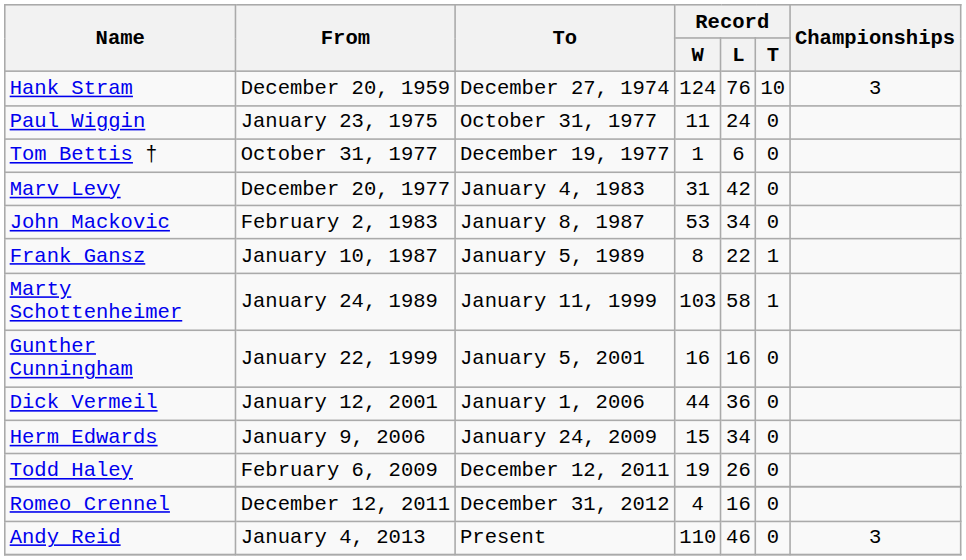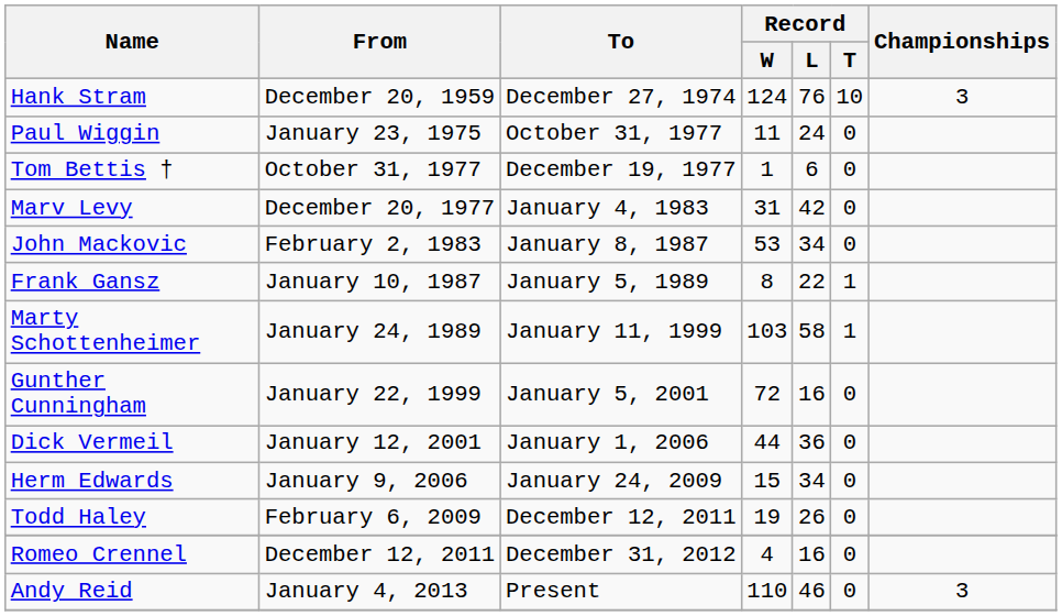 <table class="wikitable" style="text-align: center">
 <tr>
 <th rowspan="2" width="140px">Name</th>
 <th rowspan="2">From</th>
 <th rowspan="2">To</th>
 <th colspan="3">Record</th>
 <th rowspan="2">Championships</th>
 </tr>
 <tr>
 <th>W</th>
 <th>L</th>
 <th>T</th>
 </tr>
 <tr>
 <td align=left><a href='#'>Hank Stram</a></td>
 <td align=left>December 20, 1959</td>
 <td align=left>December 27, 1974</td>
 <td>124</td>
 <td>76</td>
 <td>10</td>
 <td>3</td>
 </tr>
 <tr>
 <td align=left><a href='#'>Paul Wiggin</a></td>
 <td align=left>January 23, 1975</td>
 <td align=left>October 31, 1977</td>
 <td>11</td>
 <td>24</td>
 <td>0</td>
 <td></td>
 </tr>
 <tr>
 <td align=left><a href='#'>Tom Bettis</a> †</td>
 <td align=left>October 31, 1977</td>
 <td align=left>December 19, 1977</td>
 <td>1</td>
 <td>6</td>
 <td>0</td>
 <td></td>
 </tr>
 <tr>
 <td align=left><a href='#'>Marv Levy</a></td>
 <td align=left>December 20, 1977</td>
 <td align=left>January 4, 1983</td>
 <td>31</td>
 <td>42</td>
 <td>0</td>
 <td></td>
 </tr>
 <tr>
 <td align=left><a href='#'>John Mackovic</a></td>
 <td align=left>February 2, 1983</td>
 <td align=left>January 8, 1987</td>
 <td>53</td>
 <td>34</td>
 <td>0</td>
 <td></td>
 </tr>
 <tr>
 <td align=left><a href='#'>Frank Gansz</a></td>
 <td align=left>January 10, 1987</td>
 <td align=left>January 5, 1989</td>
 <td>8</td>
 <td>22</td>
 <td>1</td>
 <td></td>
 </tr>
 <tr>
 <td align=left><a href='#'>Marty Schottenheimer</a></td>
 <td align=left>January 24, 1989</td>
 <td align=left>January 11, 1999</td>
 <td>103</td>
 <td>58</td>
 <td>1</td>
 <td></td>
 </tr>
 <tr>
 <td align=left><a href='#'>Gunther Cunningham</a></td>
 <td align=left>January 22, 1999</td>
 <td align=left>January 5, 2001</td>
-<td>16</td>
+<td>72</td>
 <td>16</td>
 <td>0</td>
 <td></td>
 </tr>
 <tr>
 <td align=left><a href='#'>Dick Vermeil</a></td>
 <td align=left>January 12, 2001</td>
 <td align=left>January 1, 2006</td>
 <td>44</td>
 <td>36</td>
 <td>0</td>
 <td></td>
 </tr>
 <tr>
 <td align=left><a href='#'>Herm Edwards</a></td>
 <td align=left>January 9, 2006</td>
 <td align=left>January 24, 2009</td>
 <td>15</td>
 <td>34</td>
 <td>0</td>
 <td></td>
 </tr>
 <tr>
 <td align=left><a href='#'>Todd Haley</a></td>
 <td align=left>February 6, 2009</td>
 <td align=left>December 12, 2011</td>
 <td>19</td>
 <td>26</td>
 <td>0</td>
 <td></td>
 </tr>
 <tr>
 </tr>
 <tr>
 <td align=left><a href='#'>Romeo Crennel</a></td>
 <td align=left>December 12, 2011</td>
 <td align=left>December 31, 2012</td>
 <td>4</td>
 <td>16</td>
 <td>0</td>
 <td></td>
 </tr>
 <tr>
 <td align=left><a href='#'>Andy Reid</a></td>
 <td align=left>January 4, 2013</td>
 <td align=left>Present</td>
 <td>110</td>
 <td>46</td>
 <td>0</td>
 <td>3</td>
 </tr>
 <tr>
 </tr>
 </table>
